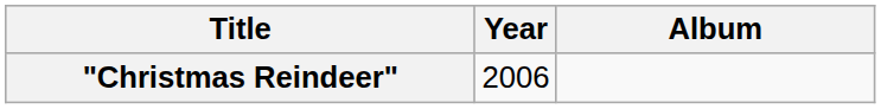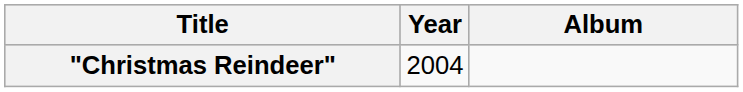 <table class="wikitable plainrowheaders" style="text-align:center;">
 <tr>
 <th scope="col" style="width:15em;">Title</th>
 <th scope="col">Year</th>
 <th scope="col" style="width:10em;">Album</th>
 </tr>
 <tr>
 <th scope="row">"Christmas Reindeer"</th>
-<td>2006</td>
+<td>2004</td>
 <td></td>
 </tr>
 </table>
